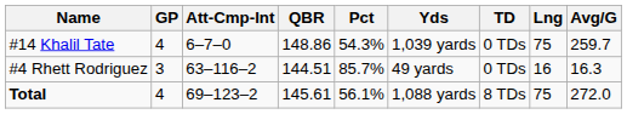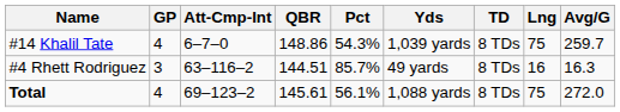 <table class="wikitable" style="white-space:nowrap;">
 <tr>
 <th>Name</th>
 <th>GP</th>
 <th>Att-Cmp-Int</th>
 <th>QBR</th>
 <th>Pct</th>
 <th>Yds</th>
 <th>TD</th>
 <th>Lng</th>
 <th>Avg/G</th>
 </tr>
 <tr>
 <td>#14 <a href='#'>Khalil Tate</a></td>
 <td>4</td>
 <td>6–7–0</td>
 <td>148.86</td>
 <td>54.3%</td>
 <td>1,039 yards</td>
-<td>0 TDs</td>
+<td>8 TDs</td>
 <td>75</td>
 <td>259.7</td>
 </tr>
 <tr>
 <td>#4 Rhett Rodriguez</td>
 <td>3</td>
 <td>63–116–2</td>
 <td>144.51</td>
 <td>85.7%</td>
 <td>49 yards</td>
-<td>0 TDs</td>
+<td>8 TDs</td>
 <td>16</td>
 <td>16.3</td>
 </tr>
 <tr>
 <td><strong>Total</strong></td>
 <td>4</td>
 <td>69–123–2</td>
 <td>145.61</td>
 <td>56.1%</td>
 <td>1,088 yards</td>
 <td>8 TDs</td>
 <td>75</td>
 <td>272.0</td>
 </tr>
 </table>
